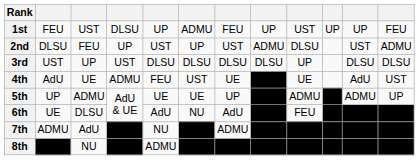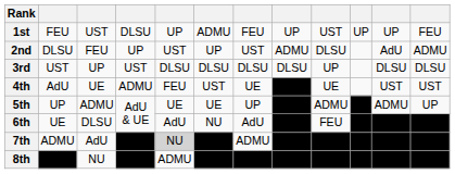 <table class="wikitable" style="text-align: center">
 <tr>
 <th>Rank</th>
 <th></th>
 <th></th>
 <th></th>
 <th></th>
 <th></th>
 <th></th>
 <th></th>
 <th></th>
 <th></th>
 <th></th>
 <th></th>
 </tr>
 <tr>
 <th>1st</th>
 <td>FEU</td>
 <td>UST</td>
 <td>DLSU</td>
 <td>UP</td>
 <td>ADMU</td>
 <td>FEU</td>
 <td>UP</td>
 <td>UST</td>
 <td>UP</td>
 <td>UP</td>
 <td>FEU</td>
 </tr>
 <tr>
 <th>2nd</th>
 <td>DLSU</td>
 <td>FEU</td>
 <td>UP</td>
 <td>UST</td>
 <td>UP</td>
 <td>UST</td>
 <td>ADMU</td>
 <td>DLSU</td>
 <td></td>
-<td>UST</td>
+<td>AdU</td>
 <td>ADMU</td>
 </tr>
 <tr>
 <th>3rd</th>
 <td>UST</td>
 <td>UP</td>
 <td>UST</td>
 <td>DLSU</td>
 <td>DLSU</td>
 <td>DLSU</td>
 <td>DLSU</td>
 <td>UP</td>
 <td></td>
 <td>DLSU</td>
 <td>DLSU</td>
 </tr>
 <tr>
 <th>4th</th>
 <td>AdU</td>
 <td>UE</td>
 <td>ADMU</td>
 <td>FEU</td>
 <td>UST</td>
 <td>UE</td>
 <td bgcolor="black"></td>
 <td>UE</td>
 <td></td>
-<td>AdU</td>
+<td>UST</td>
 <td>UST</td>
 </tr>
 <tr>
 <th>5th</th>
 <td>UP</td>
 <td>ADMU</td>
 <td rowspan=2>AdU<br>& UE</td>
 <td>UE</td>
 <td>UE</td>
 <td>UP</td>
 <td bgcolor="black"></td>
 <td>ADMU</td>
 <td bgcolor="black"></td>
 <td>ADMU</td>
 <td>UP</td>
 </tr>
 <tr>
 <th>6th</th>
 <td>UE</td>
 <td>DLSU</td>
 <td>AdU</td>
 <td>NU</td>
 <td>AdU</td>
 <td bgcolor="black"></td>
 <td>FEU</td>
 <td bgcolor="black"></td>
 <td bgcolor="black"></td>
 <td bgcolor="black"></td>
 </tr>
 <tr>
 <th>7th</th>
 <td>ADMU</td>
 <td>AdU</td>
 <td bgcolor="black"></td>
-<td>NU</td>
+<td style="background: lightgrey;">NU</td>
 <td bgcolor="black"></td>
 <td>ADMU</td>
 <td bgcolor="black"></td>
 <td bgcolor="black"></td>
 <td bgcolor="black"></td>
 <td bgcolor="black"></td>
 <td bgcolor="black"></td>
 </tr>
 <tr>
 <th>8th</th>
 <td bgcolor="black"></td>
 <td>NU</td>
 <td bgcolor="black"></td>
 <td>ADMU</td>
 <td bgcolor="black"></td>
 <td bgcolor="black"></td>
 <td bgcolor="black"></td>
 <td bgcolor="black"></td>
 <td bgcolor="black"></td>
 <td bgcolor="black"></td>
 <td bgcolor="black"></td>
 </tr>
 </table>
